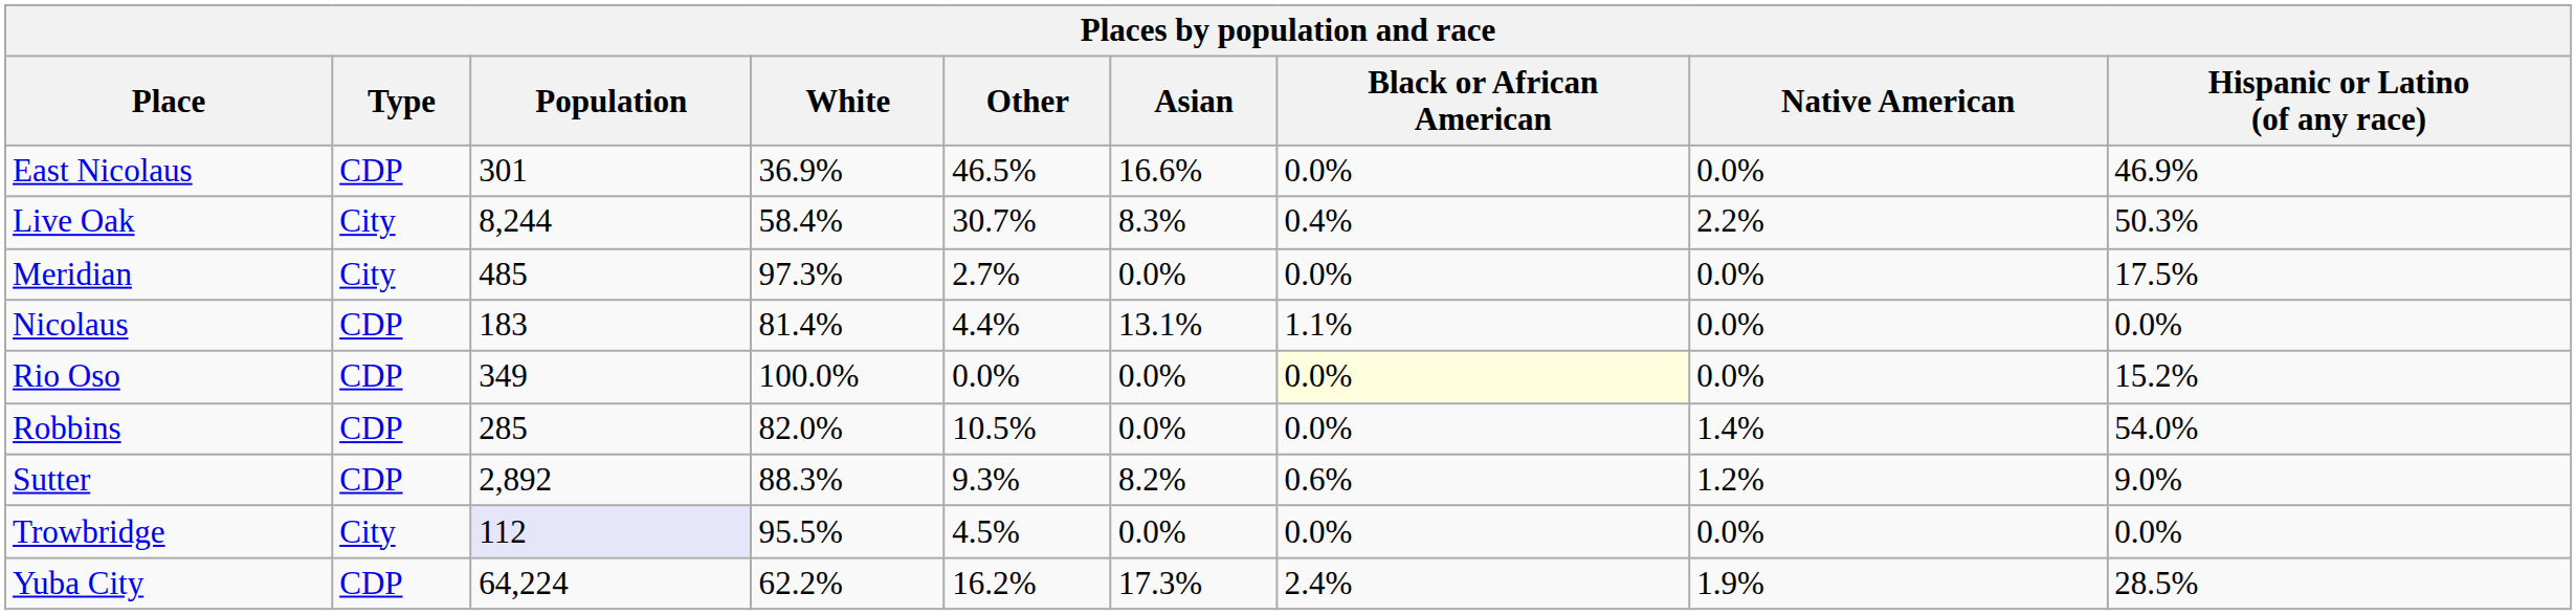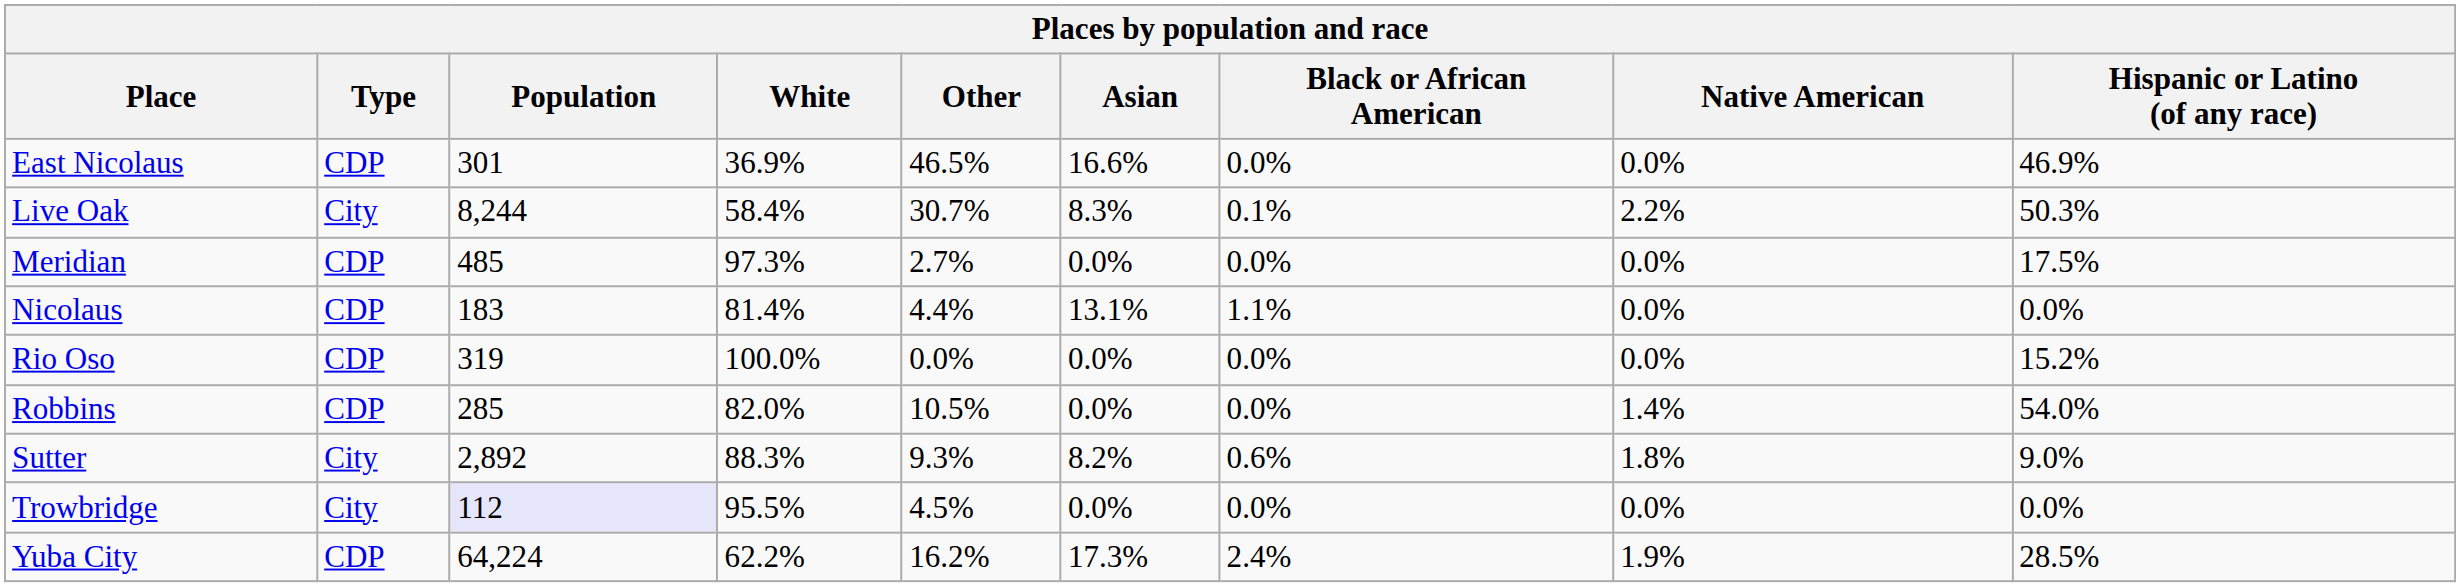 <table class="wikitable collapsible collapsed sortable" style="width: 100%;">
 <tr>
 <th colspan=9>Places by population and race</th>
 </tr>
 <tr>
 <th>Place</th>
 <th>Type</th>
 <th data-sort-type="number">Population</th>
 <th data-sort-type="number">White</th>
 <th data-sort-type="number">Other<br></th>
 <th data-sort-type="number">Asian</th>
 <th data-sort-type="number">Black or African<br>American</th>
 <th data-sort-type="number">Native American<br></th>
 <th data-sort-type="number">Hispanic or Latino<br>(of any race)</th>
 </tr>
 <tr>
 <td><a href='#'>East Nicolaus</a></td>
 <td><a href='#'>CDP</a></td>
 <td>301</td>
 <td>36.9%</td>
 <td>46.5%</td>
 <td>16.6%</td>
 <td>0.0%</td>
 <td>0.0%</td>
 <td>46.9%</td>
 </tr>
 <tr>
 <td><a href='#'>Live Oak</a></td>
 <td><a href='#'>City</a></td>
 <td>8,244</td>
 <td>58.4%</td>
 <td>30.7%</td>
 <td>8.3%</td>
-<td>0.4%</td>
+<td>0.1%</td>
 <td>2.2%</td>
 <td>50.3%</td>
 </tr>
 <tr>
 <td><a href='#'>Meridian</a></td>
-<td><a href='#'>City</a></td>
+<td><a href='#'>CDP</a></td>
 <td>485</td>
 <td>97.3%</td>
 <td>2.7%</td>
 <td>0.0%</td>
 <td>0.0%</td>
 <td>0.0%</td>
 <td>17.5%</td>
 </tr>
 <tr>
 <td><a href='#'>Nicolaus</a></td>
 <td><a href='#'>CDP</a></td>
 <td>183</td>
 <td>81.4%</td>
 <td>4.4%</td>
 <td>13.1%</td>
 <td>1.1%</td>
 <td>0.0%</td>
 <td>0.0%</td>
 </tr>
 <tr>
 <td><a href='#'>Rio Oso</a></td>
 <td><a href='#'>CDP</a></td>
-<td>349</td>
+<td>319</td>
 <td>100.0%</td>
 <td>0.0%</td>
 <td>0.0%</td>
-<td style="background: lightyellow;">0.0%</td>
+<td>0.0%</td>
 <td>0.0%</td>
 <td>15.2%</td>
 </tr>
 <tr>
 <td><a href='#'>Robbins</a></td>
 <td><a href='#'>CDP</a></td>
 <td>285</td>
 <td>82.0%</td>
 <td>10.5%</td>
 <td>0.0%</td>
 <td>0.0%</td>
 <td>1.4%</td>
 <td>54.0%</td>
 </tr>
 <tr>
 <td><a href='#'>Sutter</a></td>
-<td><a href='#'>CDP</a></td>
+<td><a href='#'>City</a></td>
 <td>2,892</td>
 <td>88.3%</td>
 <td>9.3%</td>
 <td>8.2%</td>
 <td>0.6%</td>
-<td>1.2%</td>
+<td>1.8%</td>
 <td>9.0%</td>
 </tr>
 <tr>
 <td><a href='#'>Trowbridge</a></td>
 <td><a href='#'>City</a></td>
 <td style="background: lavender;">112</td>
 <td>95.5%</td>
 <td>4.5%</td>
 <td>0.0%</td>
 <td>0.0%</td>
 <td>0.0%</td>
 <td>0.0%</td>
 </tr>
 <tr>
 <td><a href='#'>Yuba City</a></td>
 <td><a href='#'>CDP</a></td>
 <td>64,224</td>
 <td>62.2%</td>
 <td>16.2%</td>
 <td>17.3%</td>
 <td>2.4%</td>
 <td>1.9%</td>
 <td>28.5%</td>
 </tr>
 </table>
